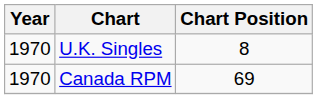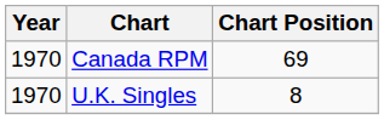 <table class="wikitable">
 <tr>
 <th align="left">Year</th>
 <th align="left">Chart</th>
 <th align="left">Chart Position</th>
 </tr>
 <tr>
 <td align="left">1970</td>
+<td align="left"><a href='#'>Canada RPM</a></td>
+<td align="center">69</td>
+</tr>
+<tr>
+<td align="left">1970</td>
 <td align="left"><a href='#'>U.K. Singles</a></td>
 <td align="center">8</td>
 </tr>
 <tr>
-<td align="left">1970</td>
-<td align="left"><a href='#'>Canada RPM</a></td>
-<td align="center">69</td>
-</tr>
-<tr>
 </tr>
 </table>
